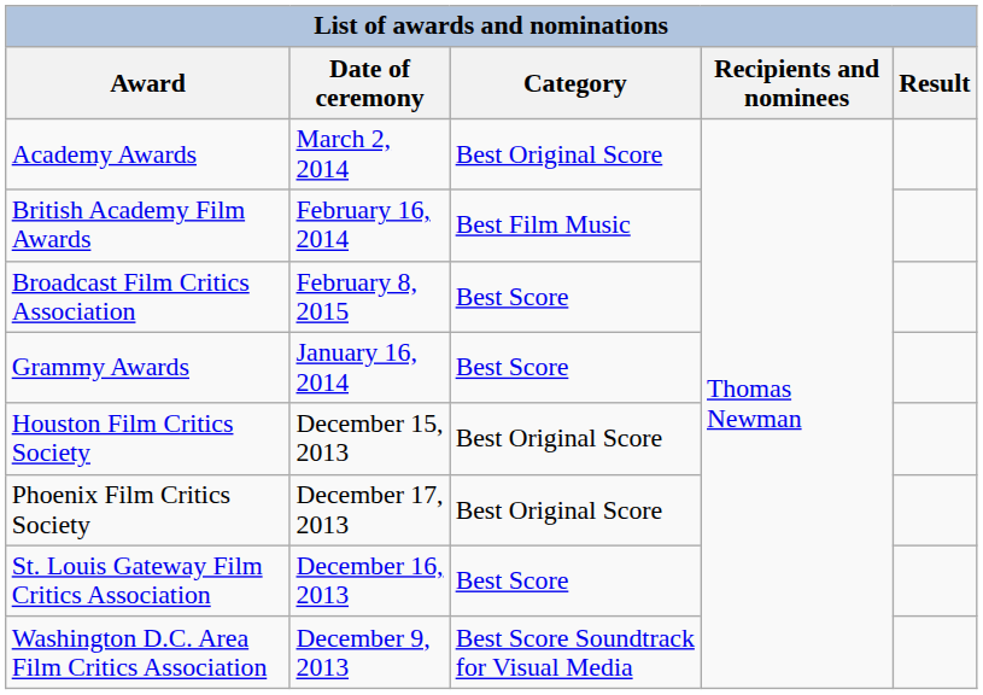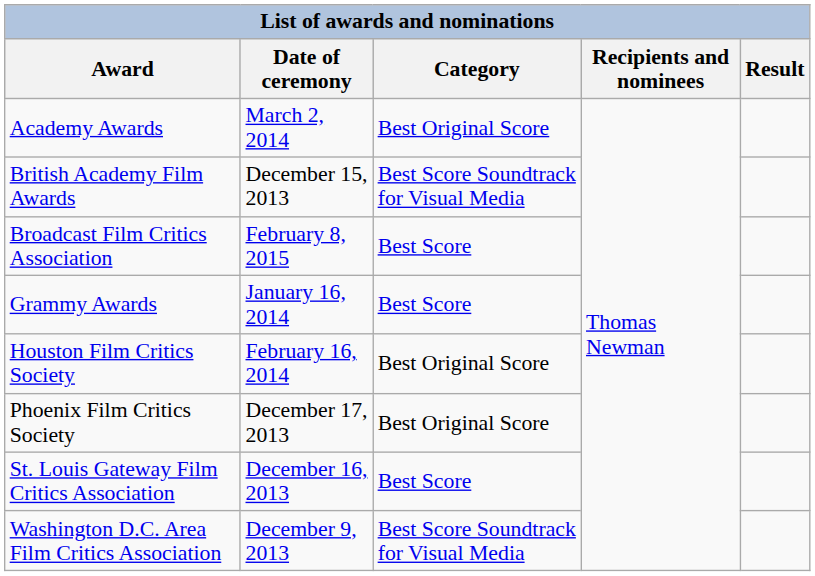 <table class="wikitable sortable" width="95%">
 <tr style="background:#ccc; text-align:center;">
 <th colspan="5" style="background: LightSteelBlue;">List of awards and nominations</th>
 </tr>
 <tr style="background:#ccc; text-align:center;">
 <th>Award</th>
 <th>Date of ceremony</th>
 <th>Category</th>
 <th>Recipients and nominees</th>
 <th>Result</th>
 </tr>
 <tr>
 <td><a href='#'>Academy Awards</a></td>
 <td><a href='#'>March 2, 2014</a></td>
 <td><a href='#'>Best Original Score</a></td>
 <td rowspan="8"><a href='#'>Thomas Newman</a></td>
 <td></td>
 </tr>
 <tr>
 <td><a href='#'>British Academy Film Awards</a></td>
-<td><a href='#'>February 16, 2014</a></td>
-<td><a href='#'>Best Film Music</a></td>
+<td>December 15, 2013</td>
+<td><a href='#'>Best Score Soundtrack for Visual Media</a></td>
 <td></td>
 </tr>
 <tr>
 <td><a href='#'>Broadcast Film Critics Association</a></td>
 <td><a href='#'>February 8, 2015</a></td>
 <td><a href='#'>Best Score</a></td>
 <td></td>
 </tr>
 <tr>
 <td><a href='#'>Grammy Awards</a></td>
 <td><a href='#'>January 16, 2014</a></td>
 <td><a href='#'>Best Score</a></td>
 <td></td>
 </tr>
 <tr>
 <td><a href='#'>Houston Film Critics Society</a></td>
-<td>December 15, 2013</td>
+<td><a href='#'>February 16, 2014</a></td>
 <td>Best Original Score</td>
 <td></td>
 </tr>
 <tr>
 <td>Phoenix Film Critics Society</td>
 <td>December 17, 2013</td>
 <td>Best Original Score</td>
 <td></td>
 </tr>
 <tr>
 <td><a href='#'>St. Louis Gateway Film Critics Association</a></td>
 <td><a href='#'>December 16, 2013</a></td>
 <td><a href='#'>Best Score</a></td>
 <td></td>
 </tr>
 <tr>
 <td><a href='#'>Washington D.C. Area Film Critics Association</a></td>
 <td><a href='#'>December 9, 2013</a></td>
 <td><a href='#'>Best Score Soundtrack for Visual Media</a></td>
 <td></td>
 </tr>
 </table>
